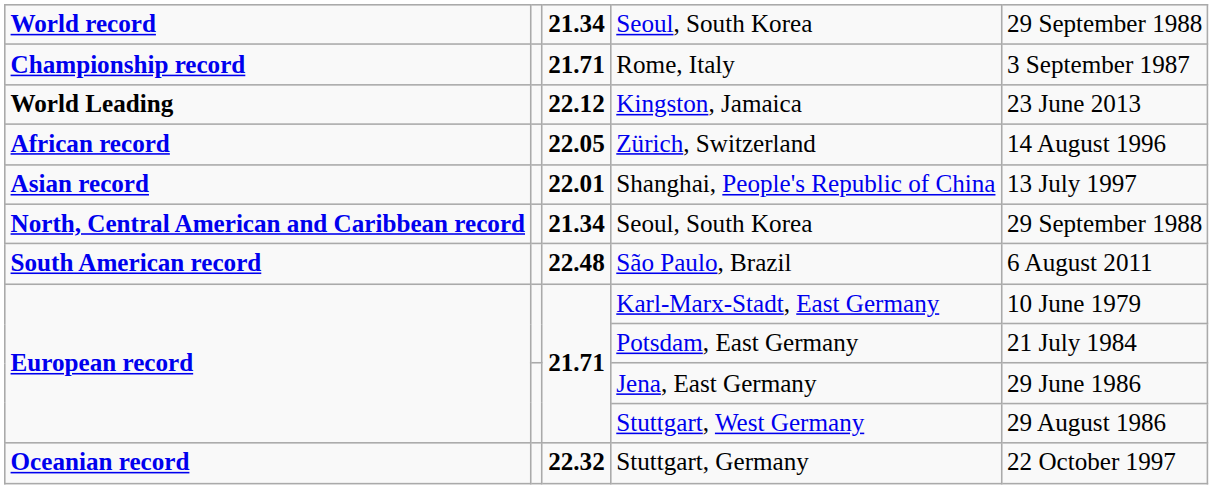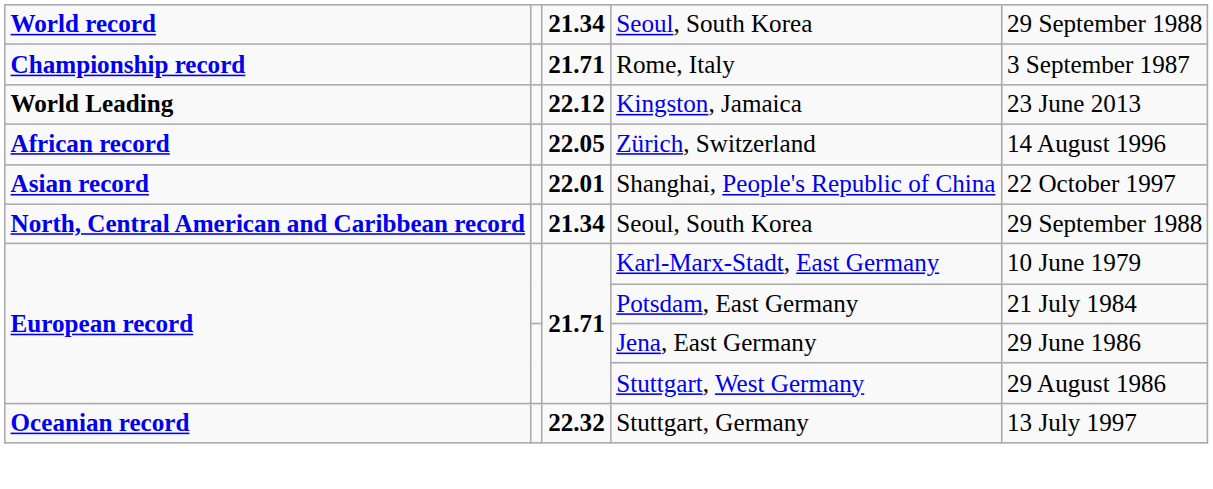 <table class="wikitable">
 <tr>
 <td><strong><a href='#'>World record</a></strong></td>
 <td></td>
 <td><strong>21.34</strong></td>
 <td><a href='#'>Seoul</a>, South Korea</td>
 <td>29 September 1988</td>
 </tr>
 <tr>
 <td><strong><a href='#'>Championship record</a></strong></td>
 <td></td>
 <td><strong>21.71</strong></td>
 <td>Rome, Italy</td>
 <td>3 September 1987</td>
 </tr>
 <tr>
 <td><strong>World Leading</strong></td>
 <td></td>
 <td><strong>22.12</strong></td>
 <td><a href='#'>Kingston</a>, Jamaica</td>
 <td>23 June 2013</td>
 </tr>
 <tr>
 <td><strong><a href='#'>African record</a></strong></td>
 <td></td>
 <td><strong>22.05</strong></td>
 <td><a href='#'>Zürich</a>, Switzerland</td>
 <td>14 August 1996</td>
 </tr>
 <tr>
 <td><strong><a href='#'>Asian record</a></strong></td>
 <td></td>
 <td><strong>22.01</strong></td>
 <td>Shanghai, <a href='#'>People's Republic of China</a></td>
-<td>13 July 1997</td>
+<td>22 October 1997</td>
 </tr>
 <tr>
 <td><strong><a href='#'>North, Central American and Caribbean record</a></strong></td>
 <td></td>
 <td><strong>21.34</strong></td>
 <td>Seoul, South Korea</td>
 <td>29 September 1988</td>
-</tr>
-<tr>
-<td><strong><a href='#'>South American record</a></strong></td>
-<td></td>
-<td><strong>22.48</strong></td>
-<td><a href='#'>São Paulo</a>, Brazil</td>
-<td>6 August 2011</td>
 </tr>
 <tr>
 <td rowspan=4><strong><a href='#'>European record</a></strong></td>
 <td rowspan=2></td>
 <td rowspan=4><strong>21.71</strong></td>
 <td><a href='#'>Karl-Marx-Stadt</a>, <a href='#'>East Germany</a></td>
 <td>10 June 1979</td>
 </tr>
 <tr>
 <td><a href='#'>Potsdam</a>, East Germany</td>
 <td>21 July 1984</td>
 </tr>
 <tr>
 <td rowspan=2></td>
 <td><a href='#'>Jena</a>, East Germany</td>
 <td>29 June 1986</td>
 </tr>
 <tr>
 <td><a href='#'>Stuttgart</a>, <a href='#'>West Germany</a></td>
 <td>29 August 1986</td>
 </tr>
 <tr>
 <td><strong><a href='#'>Oceanian record</a></strong></td>
 <td></td>
 <td><strong>22.32</strong></td>
 <td>Stuttgart, Germany</td>
-<td>22 October 1997</td>
+<td>13 July 1997</td>
 </tr>
 </table>
